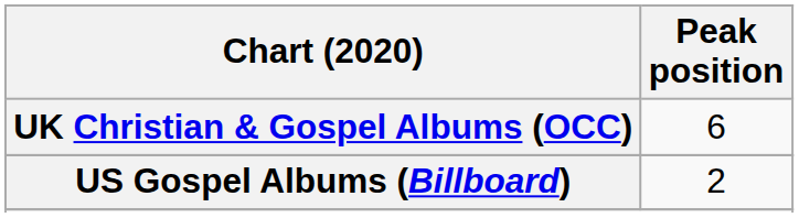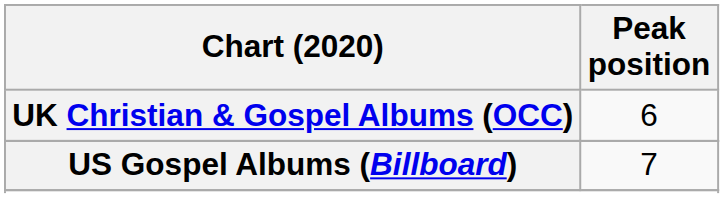 <table class="wikitable sortable plainrowheaders" style="text-align:center">
 <tr>
 <th scope="col">Chart (2020)</th>
 <th scope="col">Peak<br>position</th>
 </tr>
 <tr>
 <th scope="row">UK <a href='#'>Christian & Gospel Albums</a> (<a href='#'>OCC</a>)</th>
 <td>6</td>
 </tr>
 <tr>
 </tr>
 <tr>
 <th scope="row">US Gospel Albums (<a href='#'><em>Billboard</em></a>)</th>
-<td>2</td>
+<td>7</td>
 </tr>
 <tr>
 </tr>
 <tr>
 </tr>
 </table>
